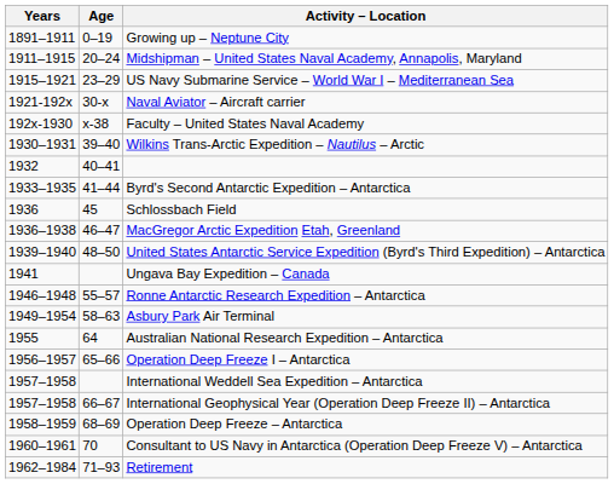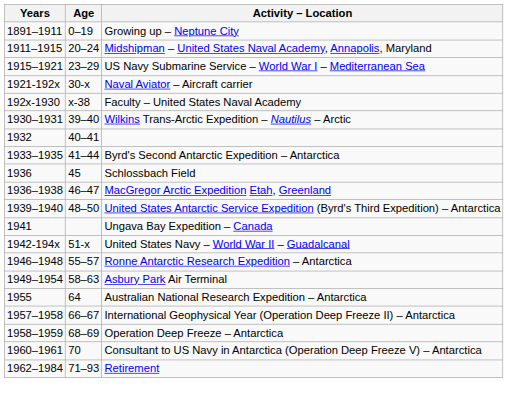 <table class="wikitable">
 <tr>
 <th>Years</th>
 <th>Age</th>
 <th>Activity – Location</th>
 </tr>
 <tr>
 <td>1891–1911</td>
 <td>0–19</td>
 <td>Growing up – <a href='#'>Neptune City</a></td>
 </tr>
 <tr>
 <td>1911–1915</td>
 <td>20–24</td>
 <td><a href='#'>Midshipman</a> – <a href='#'>United States Naval Academy</a>, <a href='#'>Annapolis</a>, Maryland</td>
 </tr>
 <tr>
 <td>1915–1921</td>
 <td>23–29</td>
 <td>US Navy Submarine Service – <a href='#'>World War I</a> – <a href='#'>Mediterranean Sea</a></td>
 </tr>
 <tr>
 <td>1921-192x</td>
 <td>30-x</td>
 <td><a href='#'>Naval Aviator</a> – Aircraft carrier </td>
 </tr>
 <tr>
 <td>192x-1930</td>
 <td>x-38</td>
 <td>Faculty – United States Naval Academy</td>
 </tr>
 <tr>
 <td>1930–1931</td>
 <td>39–40</td>
 <td><a href='#'>Wilkins</a> Trans-Arctic Expedition – <a href='#'><em>Nautilus</em></a> – Arctic</td>
 </tr>
 <tr>
 <td>1932</td>
 <td>40–41</td>
 </tr>
 <tr>
 <td>1933–1935</td>
 <td>41–44</td>
 <td>Byrd's Second Antarctic Expedition – Antarctica</td>
 </tr>
 <tr>
 <td>1936</td>
 <td>45</td>
 <td>Schlossbach Field</td>
 </tr>
 <tr>
 <td>1936–1938</td>
 <td>46–47</td>
 <td><a href='#'>MacGregor Arctic Expedition</a> <a href='#'>Etah</a>, <a href='#'>Greenland</a></td>
 </tr>
 <tr>
 <td>1939–1940</td>
 <td>48–50</td>
 <td><a href='#'>United States Antarctic Service Expedition</a> (Byrd's Third Expedition) – Antarctica</td>
 </tr>
 <tr>
 <td>1941</td>
 <td></td>
 <td>Ungava Bay Expedition – <a href='#'>Canada</a></td>
 </tr>
 <tr>
+<td>1942-194x</td>
+<td>51-x</td>
+<td>United States Navy – <a href='#'>World War II</a> – <a href='#'>Guadalcanal</a></td>
+</tr>
+<tr>
 <td>1946–1948</td>
 <td>55–57</td>
 <td><a href='#'>Ronne Antarctic Research Expedition</a> – Antarctica</td>
 </tr>
 <tr>
 <td>1949–1954</td>
 <td>58–63</td>
 <td><a href='#'>Asbury Park</a> Air Terminal</td>
 </tr>
 <tr>
 <td>1955</td>
 <td>64</td>
 <td>Australian National Research Expedition – Antarctica</td>
-</tr>
-<tr>
-<td>1956–1957</td>
-<td>65–66</td>
-<td><a href='#'>Operation Deep Freeze</a> I – Antarctica</td>
-</tr>
-<tr>
-<td>1957–1958</td>
-<td></td>
-<td>International Weddell Sea Expedition – Antarctica</td>
 </tr>
 <tr>
 <td>1957–1958</td>
 <td>66–67</td>
 <td>International Geophysical Year (Operation Deep Freeze II) – Antarctica</td>
 </tr>
 <tr>
 <td>1958–1959</td>
 <td>68–69</td>
 <td>Operation Deep Freeze – Antarctica</td>
 </tr>
 <tr>
 <td>1960–1961</td>
 <td>70</td>
 <td>Consultant to US Navy in Antarctica (Operation Deep Freeze V) – Antarctica</td>
 </tr>
 <tr>
 <td>1962–1984</td>
 <td>71–93</td>
 <td><a href='#'>Retirement</a></td>
 </tr>
 </table>
